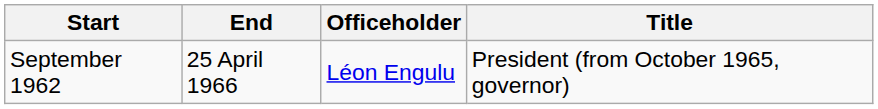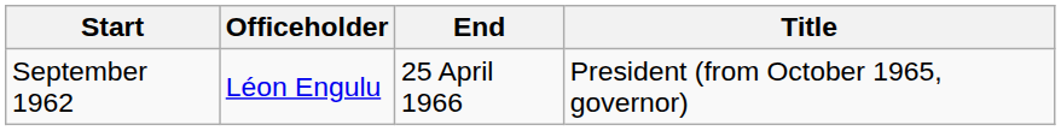 <table class=wikitable sortable>
 <tr>
 <th>Start</th>
+<th>Officeholder</th>
 <th>End</th>
-<th>Officeholder</th>
 <th>Title</th>
 </tr>
 <tr>
 <td>September 1962</td>
+<td><a href='#'>Léon Engulu</a></td>
 <td>25 April 1966</td>
-<td><a href='#'>Léon Engulu</a></td>
 <td>President (from October 1965, governor)</td>
 </tr>
 </table>
